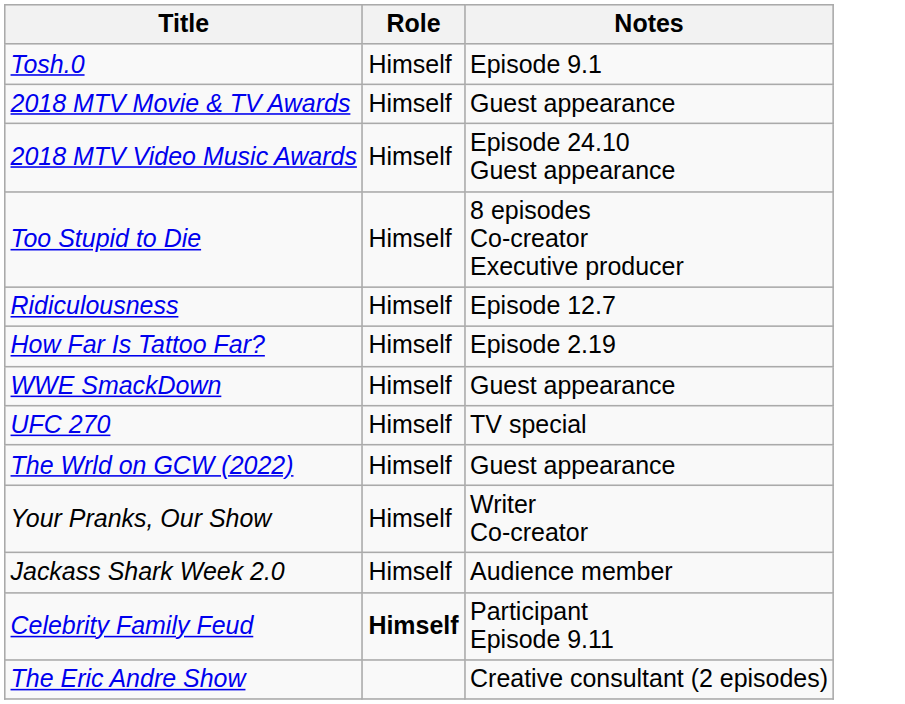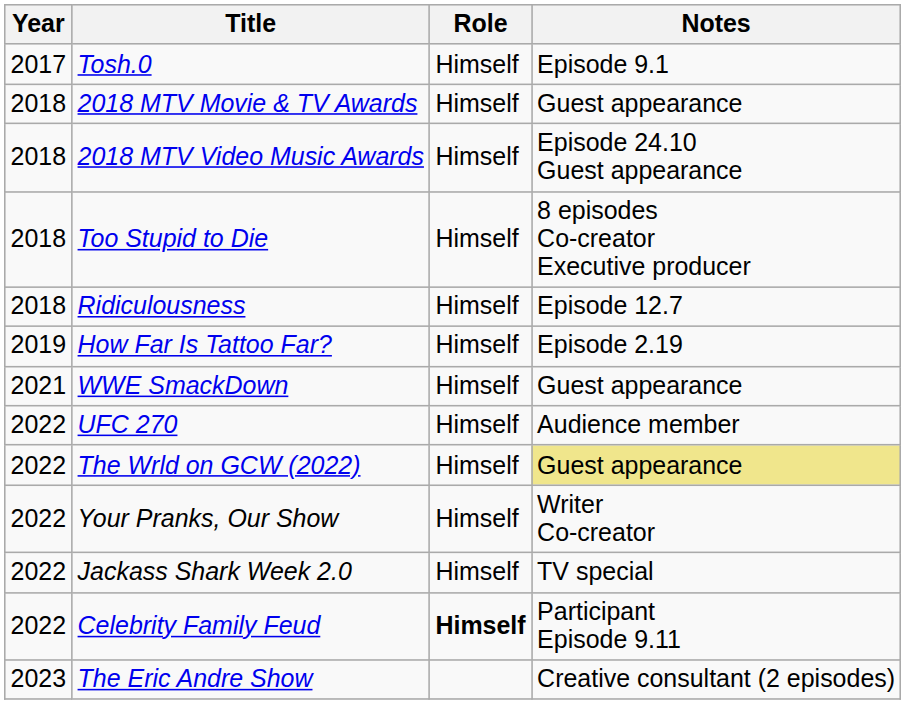 <table class="wikitable sortable">
 <tr>
+<th>Year</th>
 <th>Title</th>
 <th>Role</th>
 <th class="unsortable">Notes</th>
 </tr>
 <tr>
+<td>2017</td>
 <td><em><a href='#'>Tosh.0</a></em></td>
 <td>Himself</td>
 <td>Episode 9.1</td>
 </tr>
 <tr>
+<td>2018</td>
 <td><em><a href='#'>2018 MTV Movie & TV Awards</a></em></td>
 <td>Himself</td>
 <td>Guest appearance</td>
 </tr>
 <tr>
+<td>2018</td>
 <td><em><a href='#'>2018 MTV Video Music Awards</a></em></td>
 <td>Himself</td>
 <td>Episode 24.10<br>Guest appearance</td>
 </tr>
 <tr>
+<td>2018</td>
 <td><em><a href='#'>Too Stupid to Die</a></em></td>
 <td>Himself</td>
 <td>8 episodes<br>Co-creator<br>Executive producer</td>
 </tr>
 <tr>
+<td>2018</td>
 <td><em><a href='#'>Ridiculousness</a></em></td>
 <td>Himself</td>
 <td>Episode 12.7</td>
 </tr>
 <tr>
+<td>2019</td>
 <td><em><a href='#'>How Far Is Tattoo Far?</a></em></td>
 <td>Himself</td>
 <td>Episode 2.19</td>
 </tr>
 <tr>
+<td>2021</td>
 <td><em><a href='#'>WWE SmackDown</a></em></td>
 <td>Himself</td>
 <td>Guest appearance</td>
 </tr>
 <tr>
+<td>2022</td>
 <td><em><a href='#'>UFC 270</a></em></td>
 <td>Himself</td>
-<td>TV special</td>
+<td>Audience member</td>
 </tr>
 <tr>
+<td>2022</td>
 <td><em><a href='#'>The Wrld on GCW (2022)</a></em></td>
 <td>Himself</td>
-<td>Guest appearance</td>
+<td style="background: khaki;">Guest appearance</td>
 </tr>
 <tr>
+<td>2022</td>
 <td><em>Your Pranks, Our Show</em></td>
 <td>Himself</td>
 <td>Writer<br>Co-creator</td>
 </tr>
 <tr>
+<td>2022</td>
 <td><em>Jackass Shark Week 2.0</em></td>
 <td>Himself</td>
-<td>Audience member</td>
+<td>TV special</td>
 </tr>
 <tr>
+<td>2022</td>
 <td><em><a href='#'>Celebrity Family Feud</a></em></td>
 <td><strong>Himself</strong></td>
 <td>Participant<br>Episode 9.11</td>
 </tr>
 <tr>
+<td>2023</td>
 <td><em><a href='#'>The Eric Andre Show</a></em></td>
 <td></td>
 <td>Creative consultant (2 episodes)</td>
 </tr>
 </table>
